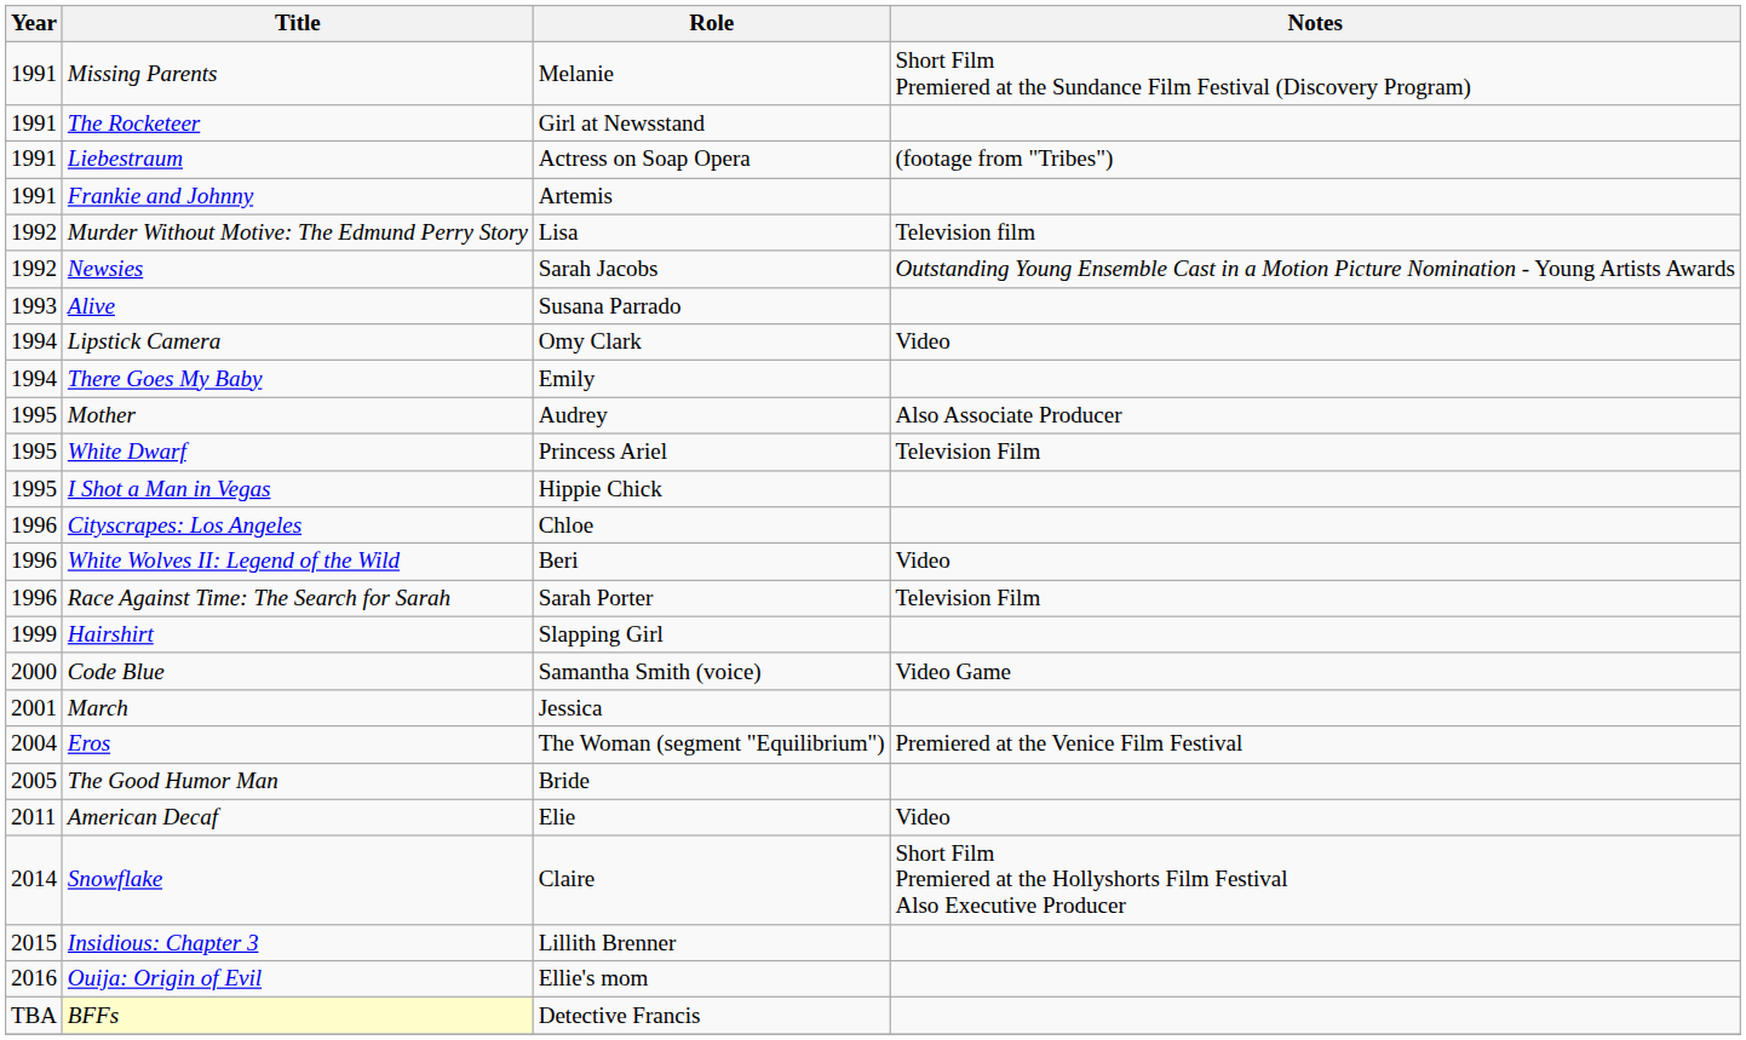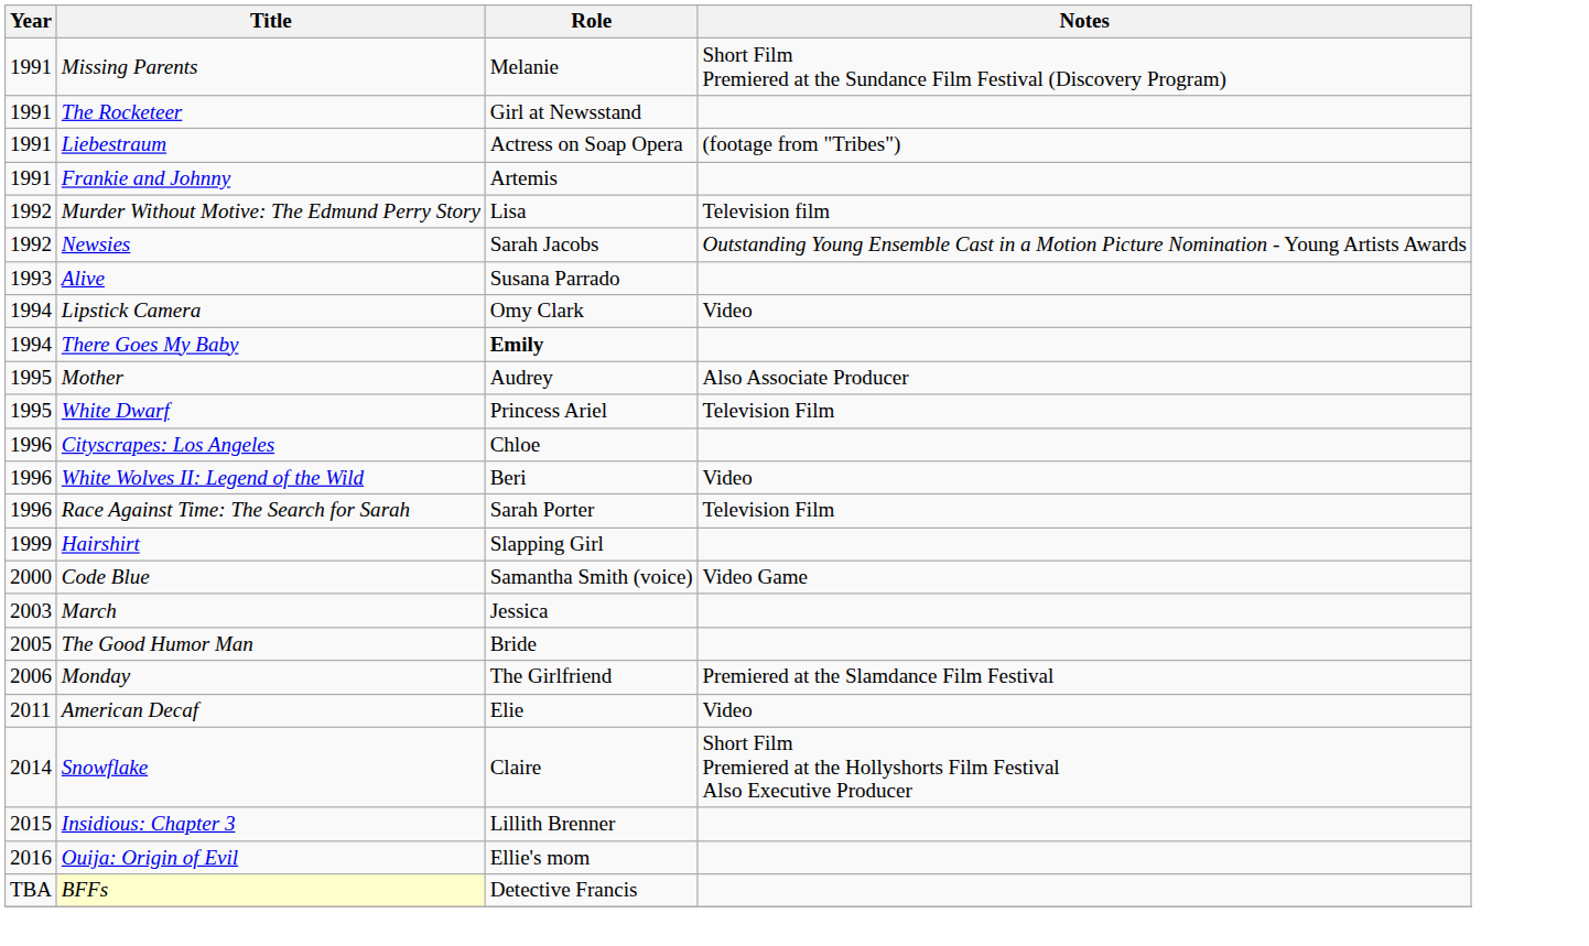 <table class="wikitable sortable">
 <tr>
 <th>Year</th>
 <th>Title</th>
 <th>Role</th>
 <th class="unsortable">Notes</th>
 </tr>
 <tr>
 <td>1991</td>
 <td><em>Missing Parents</em></td>
 <td>Melanie</td>
 <td>Short Film<br>Premiered at the Sundance Film Festival (Discovery Program)</td>
 </tr>
 <tr>
 <td>1991</td>
 <td><em><a href='#'>The Rocketeer</a></em></td>
 <td>Girl at Newsstand</td>
 <td></td>
 </tr>
 <tr>
 <td>1991</td>
 <td><em><a href='#'>Liebestraum</a></em></td>
 <td>Actress on Soap Opera</td>
 <td>(footage from "Tribes")</td>
 </tr>
 <tr>
 <td>1991</td>
 <td><em><a href='#'>Frankie and Johnny</a></em></td>
 <td>Artemis</td>
 <td></td>
 </tr>
 <tr>
 <td>1992</td>
 <td><em>Murder Without Motive: The Edmund Perry Story</em></td>
 <td>Lisa</td>
 <td>Television film</td>
 </tr>
 <tr>
 <td>1992</td>
 <td><em><a href='#'>Newsies</a></em></td>
 <td>Sarah Jacobs</td>
 <td><em>Outstanding Young Ensemble Cast in a Motion Picture Nomination</em> - Young Artists Awards</td>
 </tr>
 <tr>
 <td>1993</td>
 <td><em><a href='#'>Alive</a></em></td>
 <td>Susana Parrado</td>
 <td></td>
 </tr>
 <tr>
 <td>1994</td>
 <td><em>Lipstick Camera</em></td>
 <td>Omy Clark</td>
 <td>Video</td>
 </tr>
 <tr>
 <td>1994</td>
 <td><em><a href='#'>There Goes My Baby</a></em></td>
-<td>Emily</td>
+<td><strong>Emily</strong></td>
 <td></td>
 </tr>
 <tr>
 <td>1995</td>
 <td><em>Mother</em></td>
 <td>Audrey</td>
 <td>Also Associate Producer</td>
 </tr>
 <tr>
 <td>1995</td>
 <td><em><a href='#'>White Dwarf</a></em></td>
 <td>Princess Ariel</td>
 <td>Television Film</td>
-</tr>
-<tr>
-<td>1995</td>
-<td><em><a href='#'>I Shot a Man in Vegas</a></em></td>
-<td>Hippie Chick</td>
-<td></td>
 </tr>
 <tr>
 <td>1996</td>
 <td><em><a href='#'>Cityscrapes: Los Angeles</a></em></td>
 <td>Chloe</td>
 <td></td>
 </tr>
 <tr>
 <td>1996</td>
 <td><em><a href='#'>White Wolves II: Legend of the Wild</a></em></td>
 <td>Beri</td>
 <td>Video</td>
 </tr>
 <tr>
 <td>1996</td>
 <td><em>Race Against Time: The Search for Sarah</em></td>
 <td>Sarah Porter</td>
 <td>Television Film</td>
 </tr>
 <tr>
 <td>1999</td>
 <td><em><a href='#'>Hairshirt</a></em></td>
 <td>Slapping Girl</td>
 <td></td>
 </tr>
 <tr>
 <td>2000</td>
 <td><em>Code Blue</em></td>
 <td>Samantha Smith (voice)</td>
 <td>Video Game</td>
 </tr>
 <tr>
-<td>2001</td>
+<td>2003</td>
 <td><em>March</em></td>
 <td>Jessica</td>
 <td></td>
-</tr>
-<tr>
-<td>2004</td>
-<td><em><a href='#'>Eros</a></em></td>
-<td>The Woman (segment "Equilibrium")</td>
-<td>Premiered at the Venice Film Festival</td>
 </tr>
 <tr>
 <td>2005</td>
 <td><em>The Good Humor Man</em></td>
 <td>Bride</td>
 <td></td>
+</tr>
+<tr>
+<td>2006</td>
+<td><em>Monday</em></td>
+<td>The Girlfriend</td>
+<td>Premiered at the Slamdance Film Festival</td>
 </tr>
 <tr>
 <td>2011</td>
 <td><em>American Decaf</em></td>
 <td>Elie</td>
 <td>Video</td>
 </tr>
 <tr>
 <td>2014</td>
 <td><em><a href='#'>Snowflake</a></em></td>
 <td>Claire</td>
 <td>Short Film<br>Premiered at the Hollyshorts Film Festival<br>Also Executive Producer<br></td>
 </tr>
 <tr>
 <td>2015</td>
 <td><em><a href='#'>Insidious: Chapter 3</a></em></td>
 <td>Lillith Brenner</td>
 <td></td>
 </tr>
 <tr>
 <td>2016</td>
 <td><em><a href='#'>Ouija: Origin of Evil</a></em></td>
 <td>Ellie's mom</td>
 <td></td>
 </tr>
 <tr>
 <td>TBA</td>
 <td style="background:#FFFFCC;"><em>BFFs</em> </td>
 <td>Detective Francis</td>
 <td></td>
 </tr>
 <tr>
 </tr>
 </table>
